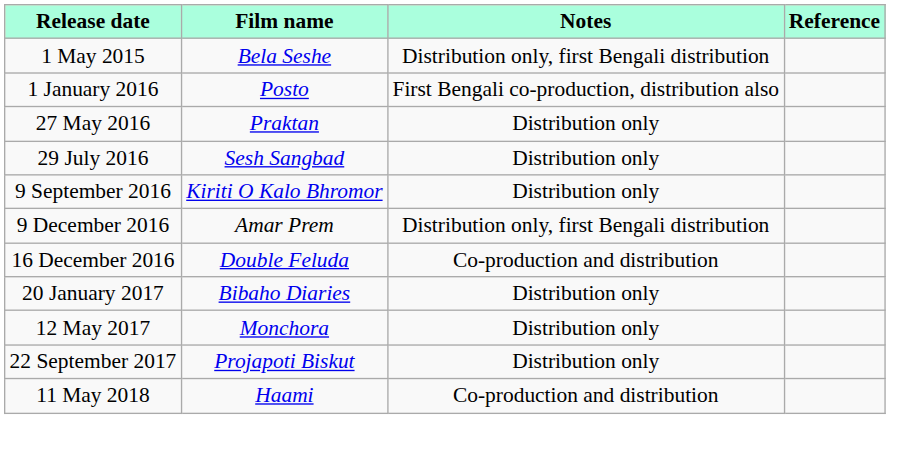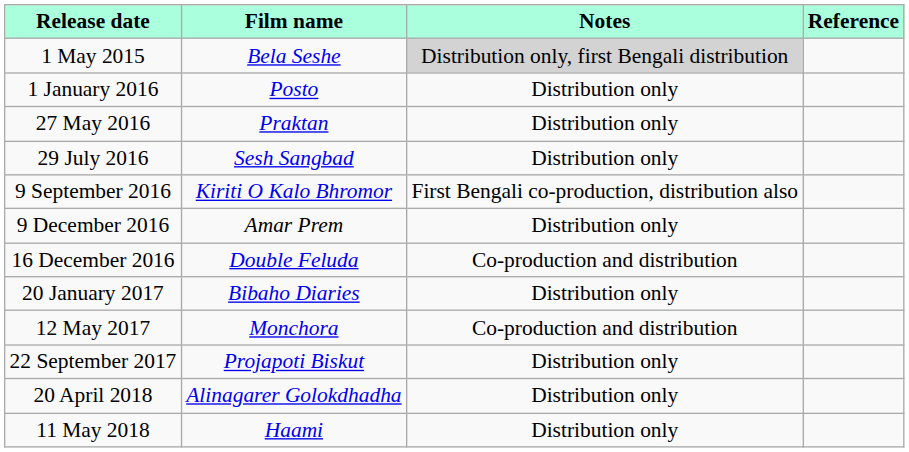 <table class="wikitable plainrowheaders sortable" style="text-align: center;">
 <tr style="background:#ffc; text-align:center;">
 <th style="background:#afd"><strong>Release date</strong></th>
 <th style="background:#afd"><strong>Film name</strong></th>
 <th style="background:#afd"><strong>Notes</strong></th>
 <th style="background:#afd"><strong>Reference</strong></th>
 </tr>
 <tr>
 <td>1 May 2015</td>
 <td><em><a href='#'>Bela Seshe</a></em></td>
-<td>Distribution only, first Bengali distribution</td>
+<td style="background: lightgrey;">Distribution only, first Bengali distribution</td>
 <td></td>
 </tr>
 <tr>
 <td>1 January 2016</td>
 <td><a href='#'><em>Posto</em></a></td>
-<td>First Bengali co-production, distribution also</td>
+<td>Distribution only</td>
 <td></td>
 </tr>
 <tr>
 <td>27 May 2016</td>
 <td><em><a href='#'>Praktan</a></em></td>
 <td>Distribution only</td>
 <td></td>
 </tr>
 <tr>
 <td>29 July 2016</td>
 <td><em><a href='#'>Sesh Sangbad</a></em></td>
 <td>Distribution only</td>
 <td></td>
 </tr>
 <tr>
 <td>9 September 2016</td>
 <td><em><a href='#'>Kiriti O Kalo Bhromor</a></em></td>
-<td>Distribution only</td>
+<td>First Bengali co-production, distribution also</td>
 <td></td>
 </tr>
 <tr>
 <td>9 December 2016</td>
 <td><em>Amar Prem</em></td>
-<td>Distribution only, first Bengali distribution</td>
+<td>Distribution only</td>
 <td></td>
 </tr>
 <tr>
 <td>16 December 2016</td>
 <td><em><a href='#'>Double Feluda</a></em></td>
 <td>Co-production and distribution</td>
 <td></td>
 </tr>
 <tr>
 <td>20 January 2017</td>
 <td><em><a href='#'>Bibaho Diaries</a></em></td>
 <td>Distribution only</td>
 <td></td>
 </tr>
 <tr>
 <td>12 May 2017</td>
 <td><em><a href='#'>Monchora</a></em></td>
-<td>Distribution only</td>
+<td>Co-production and distribution</td>
 <td></td>
 </tr>
 <tr>
 <td>22 September 2017</td>
 <td><em><a href='#'>Projapoti Biskut</a></em></td>
 <td>Distribution only</td>
 <td></td>
 </tr>
 <tr>
+<td>20 April 2018</td>
+<td><em><a href='#'>Alinagarer Golokdhadha</a></em></td>
+<td>Distribution only</td>
+<td></td>
+</tr>
+<tr>
 <td>11 May 2018</td>
 <td><em><a href='#'>Haami</a></em></td>
-<td>Co-production and distribution</td>
+<td>Distribution only</td>
 <td></td>
 </tr>
 </table>
